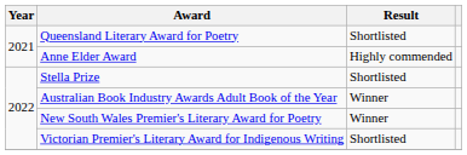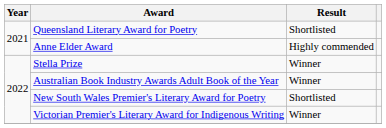 <table class="wikitable">
 <tr>
 <th>Year</th>
 <th>Award</th>
 <th>Result</th>
 <th></th>
 </tr>
 <tr>
 <td rowspan="2">2021</td>
 <td><a href='#'>Queensland Literary Award for Poetry</a></td>
 <td>Shortlisted</td>
 <td></td>
 </tr>
 <tr>
 <td><a href='#'>Anne Elder Award</a></td>
 <td>Highly commended</td>
 <td></td>
 </tr>
 <tr>
 <td rowspan="4">2022</td>
 <td><a href='#'>Stella Prize</a></td>
-<td>Shortlisted</td>
+<td>Winner</td>
 <td></td>
 </tr>
 <tr>
 <td><a href='#'>Australian Book Industry Awards Adult Book of the Year</a></td>
 <td>Winner</td>
 <td></td>
 </tr>
 <tr>
 <td><a href='#'>New South Wales Premier's Literary Award for Poetry</a></td>
-<td>Winner</td>
+<td>Shortlisted</td>
 <td></td>
 </tr>
 <tr>
 <td><a href='#'>Victorian Premier's Literary Award for Indigenous Writing</a></td>
-<td>Shortlisted</td>
+<td>Winner</td>
 <td></td>
 </tr>
 <tr>
 </tr>
 </table>
